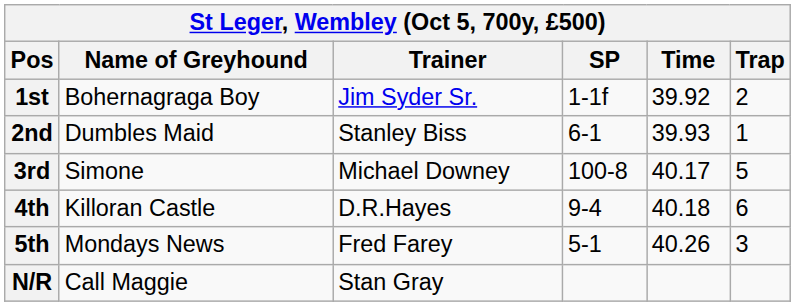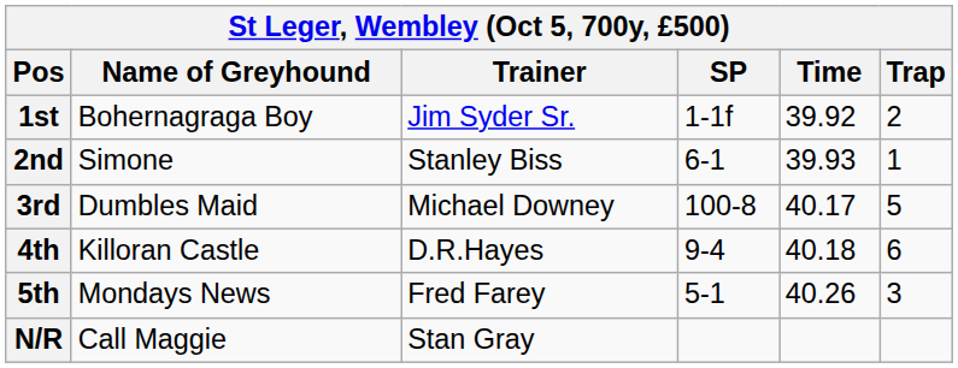 <table class="wikitable">
 <tr>
 <th colspan="6"><a href='#'>St Leger</a>, <a href='#'>Wembley</a> (Oct 5, 700y, £500)</th>
 </tr>
 <tr>
 <th width=30>Pos</th>
 <th width=180>Name of Greyhound</th>
 <th width=150>Trainer</th>
 <th width=50>SP</th>
 <th width=50>Time</th>
 <th width=30>Trap</th>
 </tr>
 <tr>
 <th>1st</th>
 <td>Bohernagraga Boy</td>
 <td><a href='#'>Jim Syder Sr.</a></td>
 <td>1-1f</td>
 <td>39.92</td>
 <td>2</td>
 </tr>
 <tr>
 <th>2nd</th>
-<td>Dumbles Maid</td>
+<td>Simone</td>
 <td>Stanley Biss</td>
 <td>6-1</td>
 <td>39.93</td>
 <td>1</td>
 </tr>
 <tr>
 <th>3rd</th>
-<td>Simone</td>
+<td>Dumbles Maid</td>
 <td>Michael Downey</td>
 <td>100-8</td>
 <td>40.17</td>
 <td>5</td>
 </tr>
 <tr>
 <th>4th</th>
 <td>Killoran Castle</td>
 <td>D.R.Hayes</td>
 <td>9-4</td>
 <td>40.18</td>
 <td>6</td>
 </tr>
 <tr>
 <th>5th</th>
 <td>Mondays News</td>
 <td>Fred Farey</td>
 <td>5-1</td>
 <td>40.26</td>
 <td>3</td>
 </tr>
 <tr>
 <th>N/R</th>
 <td>Call Maggie</td>
 <td>Stan Gray</td>
 <td></td>
 <td></td>
 <td></td>
 </tr>
 </table>
